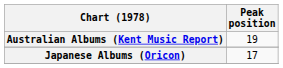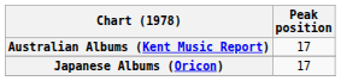 <table class="wikitable sortable plainrowheaders">
 <tr>
 <th scope="col">Chart (1978)</th>
 <th scope="col">Peak<br>position</th>
 </tr>
 <tr>
 <th scope="row">Australian Albums (<a href='#'>Kent Music Report</a>)</th>
-<td style = "text-align:center;">19</td>
+<td style = "text-align:center;">17</td>
 </tr>
 <tr>
 </tr>
 <tr>
 <th scope="row">Japanese Albums (<a href='#'>Oricon</a>)</th>
 <td style = "text-align:center;">17</td>
 </tr>
 <tr>
 </tr>
 <tr>
 </tr>
 </table>
